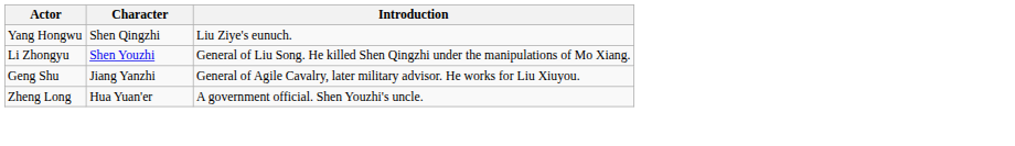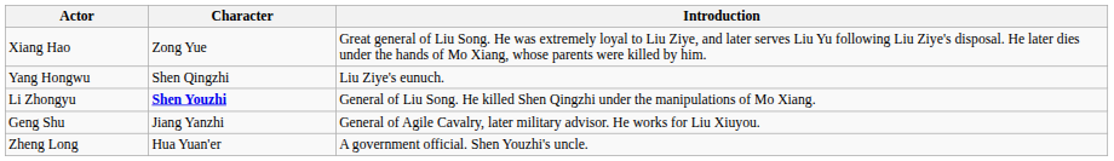 <table class="wikitable">
 <tr>
 <th style="width:13%">Actor</th>
 <th style="width:17%">Character</th>
 <th>Introduction</th>
+</tr>
+<tr>
+<td>Xiang Hao</td>
+<td>Zong Yue</td>
+<td>Great general of Liu Song. He was extremely loyal to Liu Ziye, and later serves Liu Yu following Liu Ziye's disposal. He later dies under the hands of Mo Xiang, whose parents were killed by him.</td>
 </tr>
 <tr>
 <td>Yang Hongwu</td>
 <td>Shen Qingzhi</td>
 <td>Liu Ziye's eunuch.</td>
 </tr>
 <tr>
 <td>Li Zhongyu</td>
-<td><a href='#'>Shen Youzhi</a></td>
+<td><strong><a href='#'>Shen Youzhi</a></strong></td>
 <td>General of Liu Song. He killed Shen Qingzhi under the manipulations of Mo Xiang.</td>
 </tr>
 <tr>
 <td>Geng Shu</td>
 <td>Jiang Yanzhi</td>
 <td>General of Agile Cavalry, later military advisor. He works for Liu Xiuyou.</td>
 </tr>
 <tr>
 <td>Zheng Long</td>
 <td>Hua Yuan'er</td>
 <td>A government official. Shen Youzhi's uncle.</td>
 </tr>
 </table>
